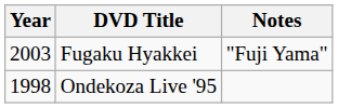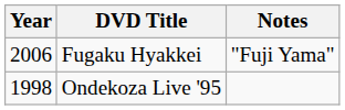 <table class="wikitable">
 <tr>
 <th>Year</th>
 <th>DVD Title</th>
 <th>Notes</th>
 </tr>
 <tr>
-<td>2003</td>
+<td>2006</td>
 <td>Fugaku Hyakkei</td>
 <td>"Fuji Yama"</td>
 </tr>
 <tr>
 <td>1998</td>
 <td>Ondekoza Live '95</td>
 <td></td>
 </tr>
 </table>
